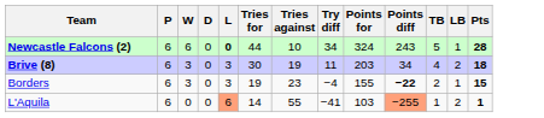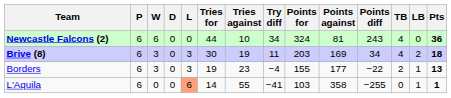 <table class="wikitable" style="text-align: center;">
 <tr>
 <th width="200">Team</th>
 <th width="20">P</th>
 <th width="20">W</th>
 <th width="20">D</th>
 <th width="20">L</th>
 <th width="20">Tries for</th>
 <th width="20">Tries against</th>
 <th width="20">Try diff</th>
 <th width="20">Points for</th>
+<th width="20">Points against</th>
 <th width="25">Points diff</th>
 <th width="20">TB</th>
 <th width="20">LB</th>
 <th width="20">Pts</th>
 </tr>
 <tr bgcolor="#ccffcc">
 <td align="left"> <strong><a href='#'>Newcastle Falcons</a> (2)</strong></td>
 <td>6</td>
 <td>6</td>
 <td>0</td>
-<td><strong>0</strong></td>
+<td>0</td>
 <td>44</td>
 <td>10</td>
 <td>34</td>
 <td>324</td>
+<td>81</td>
 <td>243</td>
-<td>5</td>
-<td>1</td>
-<td><strong>28</strong></td>
+<td>4</td>
+<td>0</td>
+<td><strong>36</strong></td>
 </tr>
 <tr bgcolor="#ccccff">
 <td align="left"> <strong><a href='#'>Brive</a> (8)</strong></td>
 <td>6</td>
 <td>3</td>
 <td>0</td>
 <td>3</td>
 <td>30</td>
 <td>19</td>
 <td>11</td>
 <td>203</td>
+<td>169</td>
 <td>34</td>
 <td>4</td>
 <td>2</td>
 <td><strong>18</strong></td>
 </tr>
 <tr>
 <td align="left"> <a href='#'>Borders</a></td>
 <td>6</td>
 <td>3</td>
 <td>0</td>
 <td>3</td>
 <td>19</td>
 <td>23</td>
 <td>−4</td>
 <td>155</td>
-<td><strong>−22</strong></td>
+<td>177</td>
+<td>−22</td>
 <td>2</td>
 <td>1</td>
-<td><strong>15</strong></td>
+<td><strong>13</strong></td>
 </tr>
 <tr>
 <td align="left"> <a href='#'>L'Aquila</a></td>
 <td>6</td>
 <td>0</td>
 <td>0</td>
 <td style="background: lightsalmon;">6</td>
 <td>14</td>
 <td>55</td>
 <td>−41</td>
 <td>103</td>
-<td style="background: lightsalmon;">−255</td>
+<td>358</td>
+<td>−255</td>
+<td>0</td>
 <td>1</td>
-<td>2</td>
 <td><strong>1</strong></td>
 </tr>
 </table>
